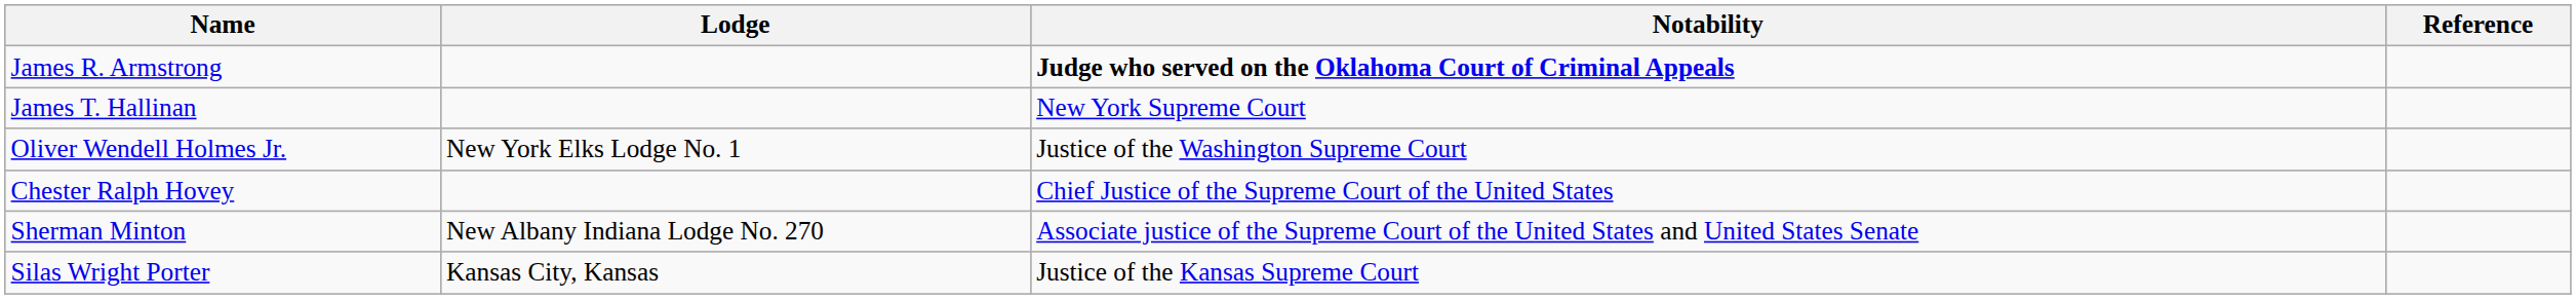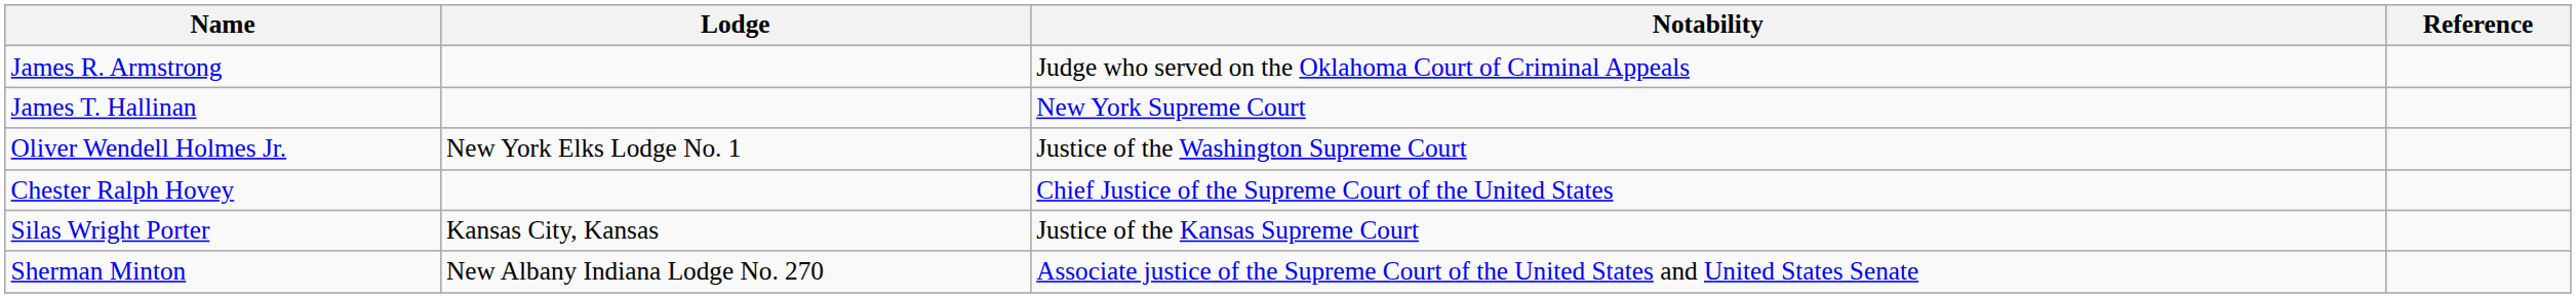 <table class="wikitable sortable" style="width:100%;">
 <tr>
 <th>Name</th>
 <th>Lodge</th>
 <th>Notability</th>
 <th>Reference</th>
 </tr>
 <tr>
 <td><a href='#'>James R. Armstrong</a></td>
 <td></td>
-<td><strong>Judge who served on the <a href='#'>Oklahoma Court of Criminal Appeals</a></strong></td>
+<td>Judge who served on the <a href='#'>Oklahoma Court of Criminal Appeals</a></td>
 <td></td>
 </tr>
 <tr>
 <td><a href='#'>James T. Hallinan</a></td>
 <td></td>
 <td><a href='#'>New York Supreme Court</a></td>
 <td></td>
 </tr>
 <tr>
 <td><a href='#'>Oliver Wendell Holmes Jr.</a></td>
 <td>New York Elks Lodge No. 1</td>
 <td>Justice of the <a href='#'>Washington Supreme Court</a></td>
 <td></td>
 </tr>
 <tr>
 <td><a href='#'>Chester Ralph Hovey</a></td>
 <td></td>
 <td><a href='#'>Chief Justice of the Supreme Court of the United States</a></td>
 <td></td>
 </tr>
 <tr>
+<td><a href='#'>Silas Wright Porter</a></td>
+<td>Kansas City, Kansas</td>
+<td>Justice of the <a href='#'>Kansas Supreme Court</a></td>
+<td></td>
+</tr>
+<tr>
 <td><a href='#'>Sherman Minton</a></td>
 <td>New Albany Indiana Lodge No. 270</td>
 <td><a href='#'>Associate justice of the Supreme Court of the United States</a> and <a href='#'>United States Senate</a></td>
 <td></td>
 </tr>
-<tr>
-<td><a href='#'>Silas Wright Porter</a></td>
-<td>Kansas City, Kansas</td>
-<td>Justice of the <a href='#'>Kansas Supreme Court</a></td>
-<td></td>
-</tr>
 </table>
